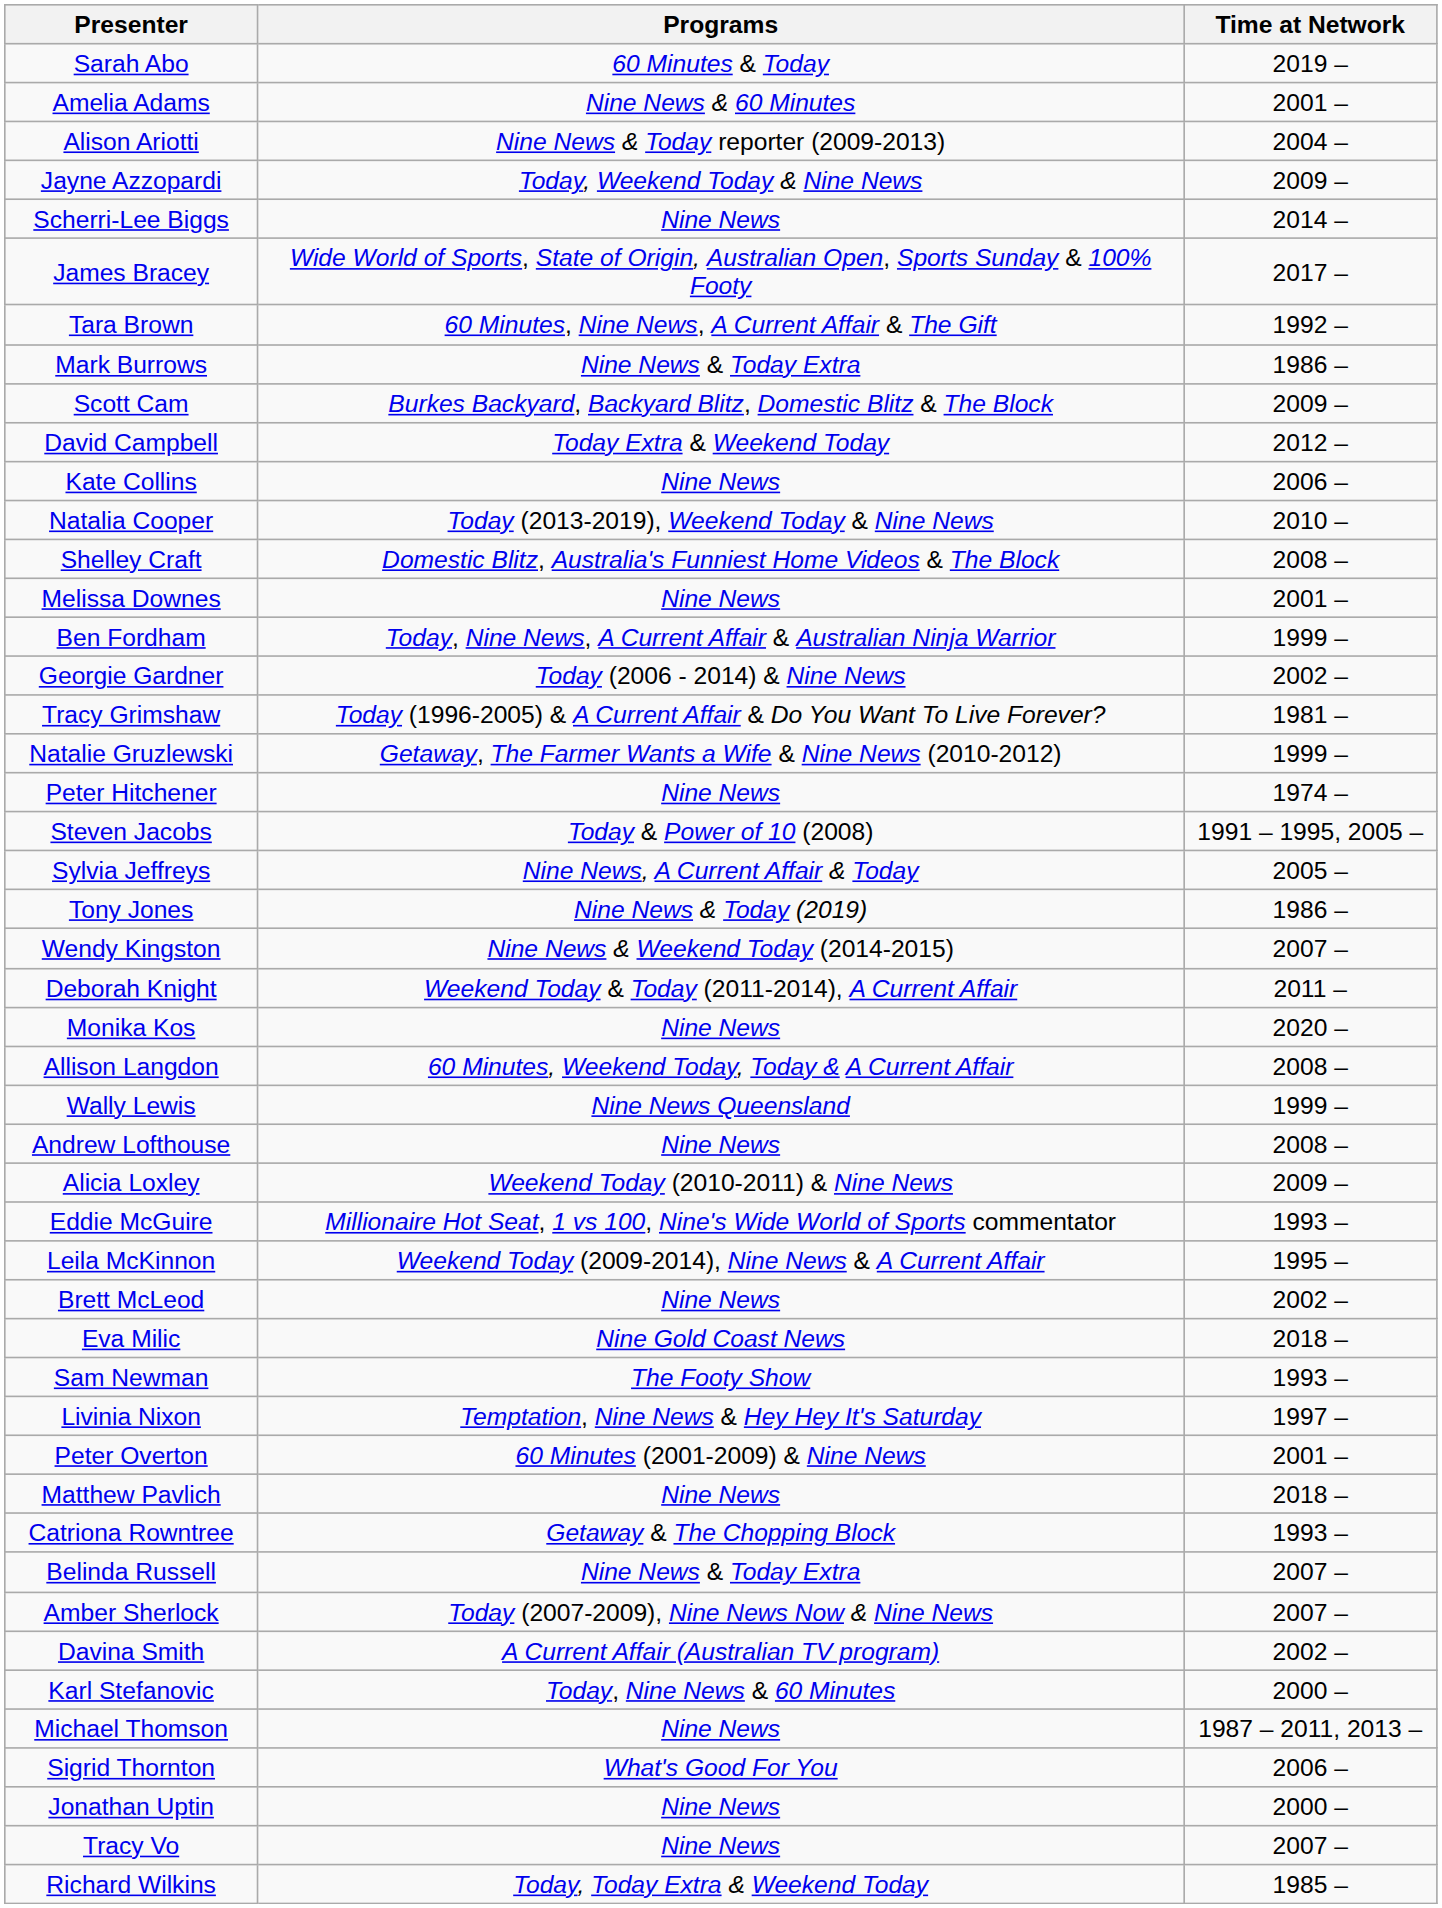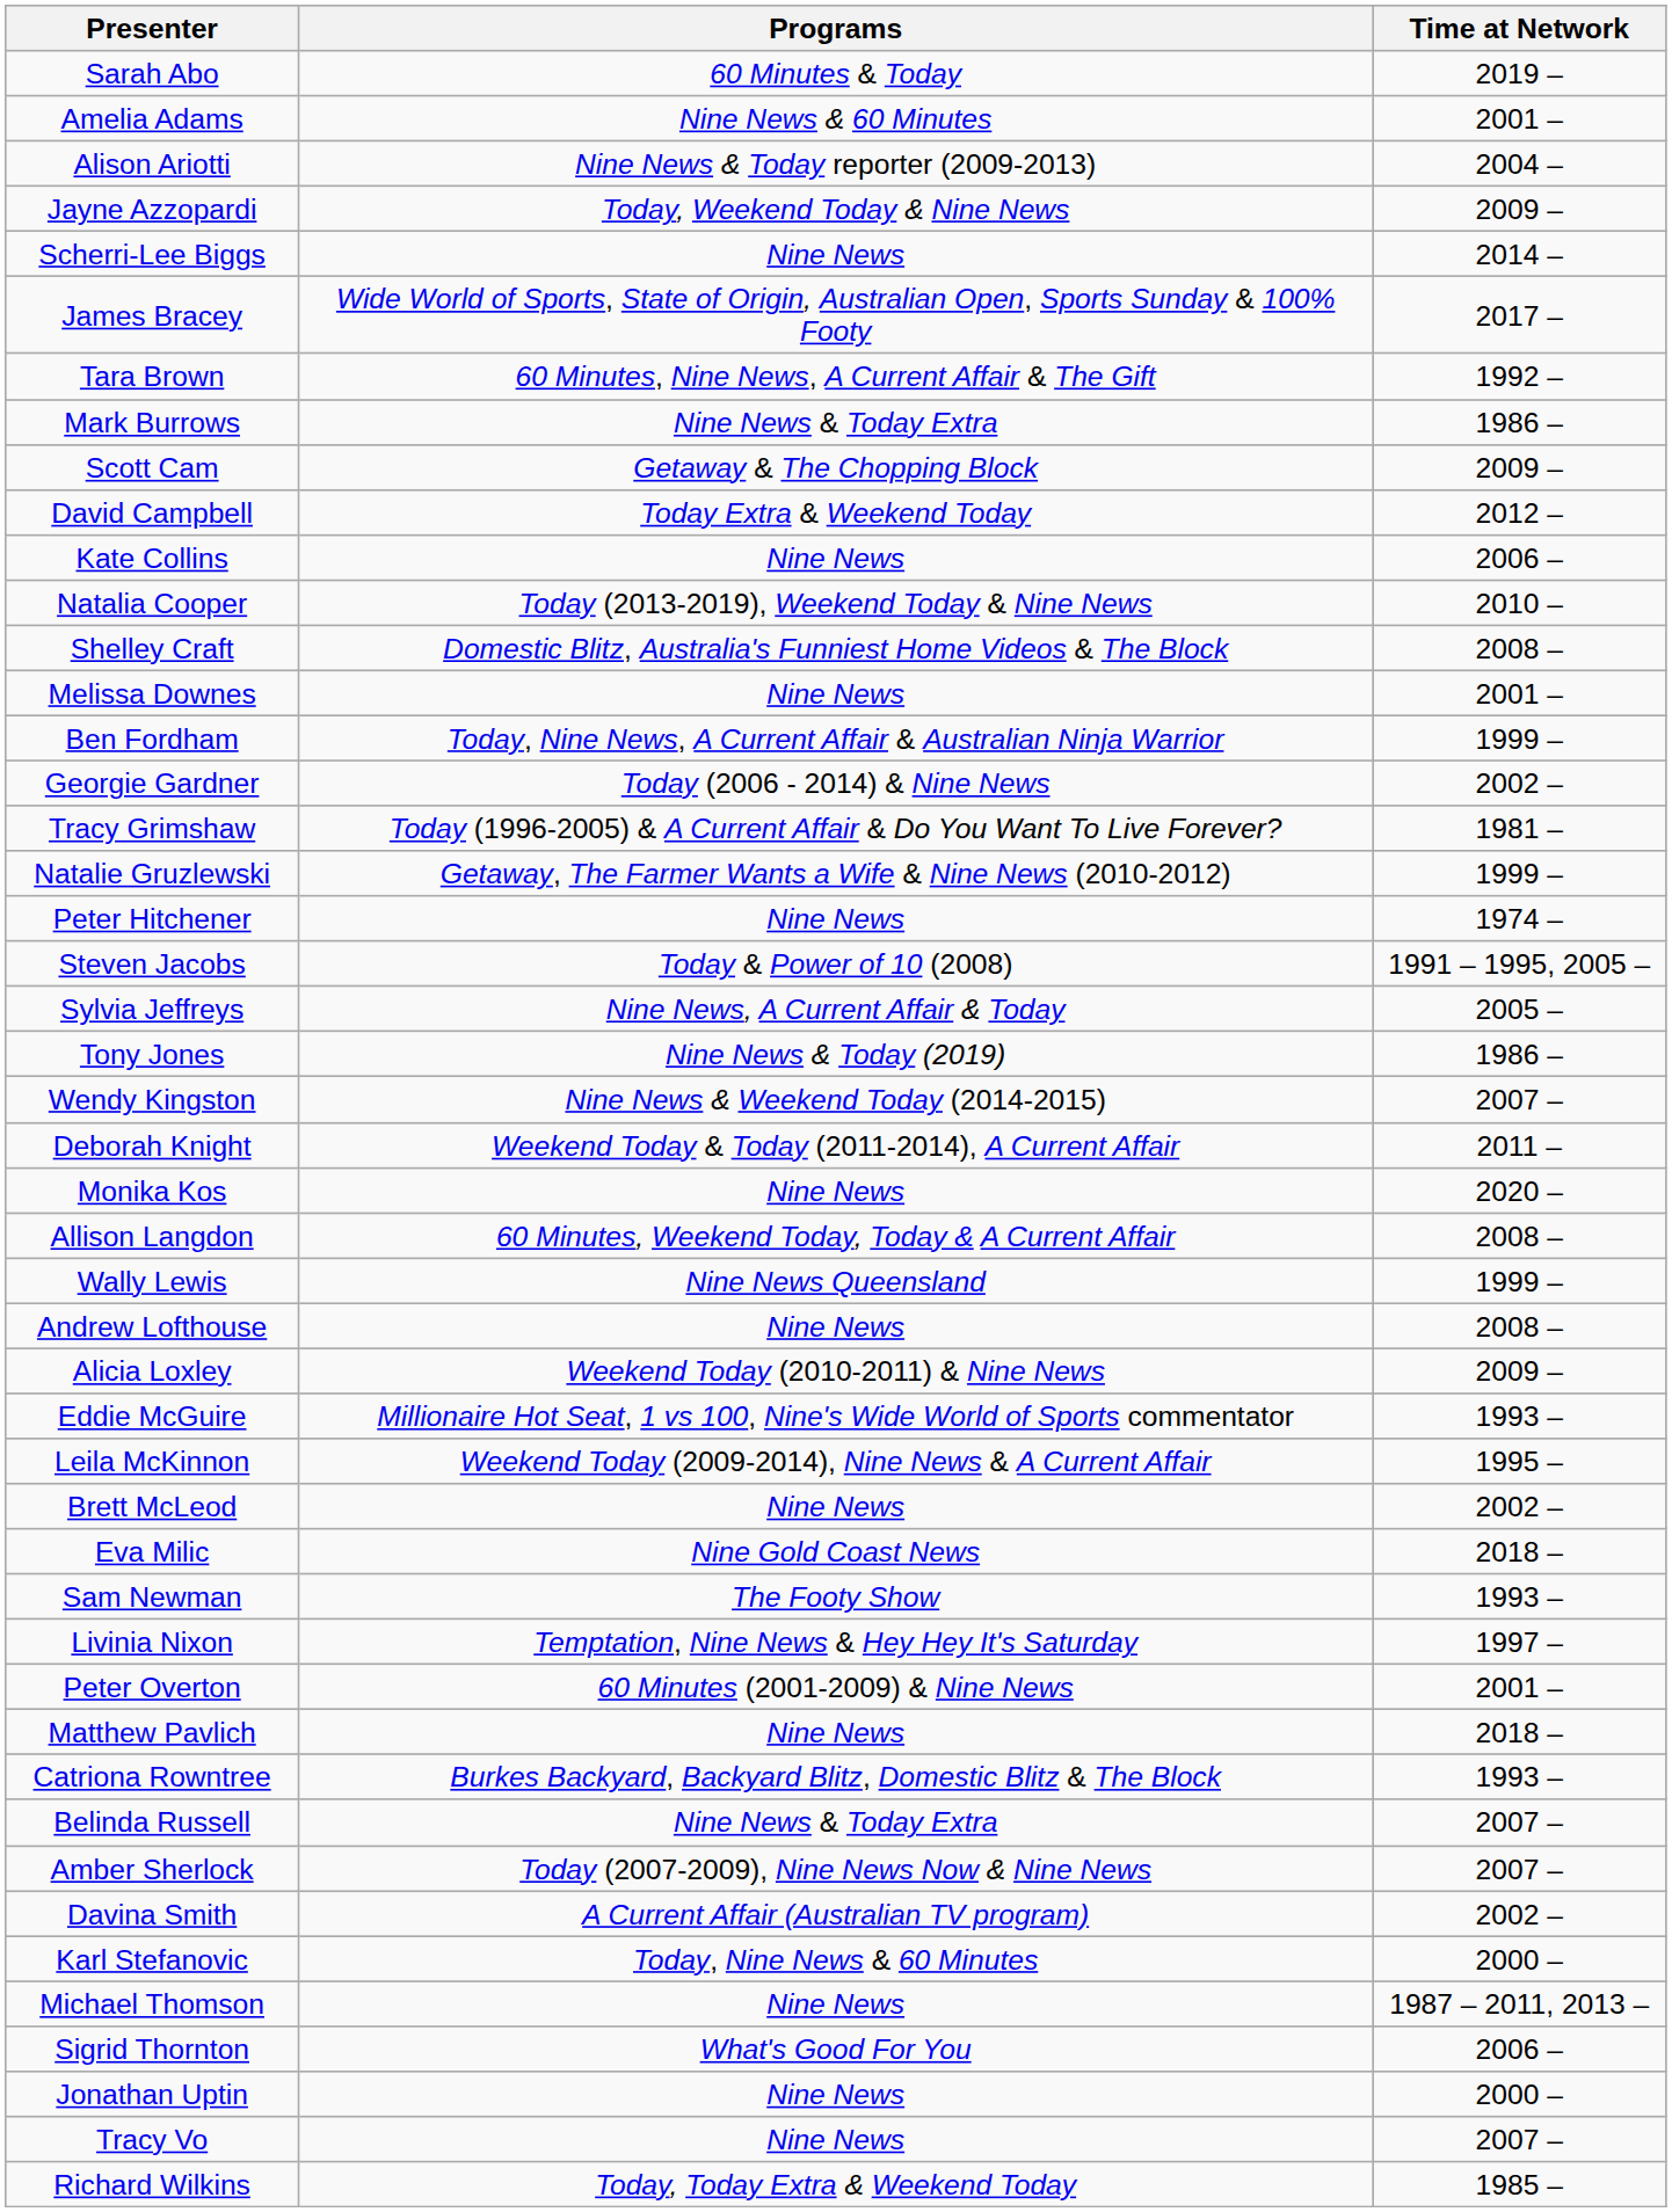 <table class="wikitable" style="text-align:center; font-size:95%; width:70%;">
 <tr>
 <th style="width:15%;">Presenter</th>
 <th style="width:55%;">Programs</th>
 <th style="width:15%;">Time at Network</th>
 </tr>
 <tr>
 <td><a href='#'>Sarah Abo</a></td>
 <td><em><a href='#'>60 Minutes</a></em> & <em><a href='#'>Today</a></em></td>
 <td>2019 –</td>
 </tr>
 <tr>
 <td><a href='#'>Amelia Adams</a></td>
 <td><em><a href='#'>Nine News</a> & <a href='#'>60 Minutes</a></em></td>
 <td>2001 –</td>
 </tr>
 <tr>
 <td><a href='#'>Alison Ariotti</a></td>
 <td><em><a href='#'>Nine News</a> & <a href='#'>Today</a></em> reporter (2009-2013)</td>
 <td>2004 –</td>
 </tr>
 <tr>
 <td><a href='#'>Jayne Azzopardi</a></td>
 <td><a href='#'><em>Today</em></a><em>, <a href='#'>Weekend Today</a> & <a href='#'>Nine News</a></em></td>
 <td>2009 –</td>
 </tr>
 <tr>
 <td><a href='#'>Scherri-Lee Biggs</a></td>
 <td><em><a href='#'>Nine News</a></em></td>
 <td>2014 –</td>
 </tr>
 <tr>
 <td><a href='#'>James Bracey</a></td>
 <td><em><a href='#'>Wide World of Sports</a></em>, <em><a href='#'>State of Origin</a>,</em> <em><a href='#'>Australian Open</a></em>, <em><a href='#'>Sports Sunday</a></em> & <em><a href='#'>100% Footy</a></em></td>
 <td>2017 –</td>
 </tr>
 <tr>
 <td><a href='#'>Tara Brown</a></td>
 <td><em><a href='#'>60 Minutes</a></em>, <em><a href='#'>Nine News</a></em>, <em><a href='#'>A Current Affair</a></em> & <em><a href='#'>The Gift</a></em></td>
 <td>1992 –</td>
 </tr>
 <tr>
 <td><a href='#'>Mark Burrows</a></td>
 <td><em><a href='#'>Nine News</a></em> & <em><a href='#'>Today Extra</a></em></td>
 <td>1986 –</td>
 </tr>
 <tr>
 <td><a href='#'>Scott Cam</a></td>
-<td><em><a href='#'>Burkes Backyard</a></em>, <em><a href='#'>Backyard Blitz</a></em>, <em><a href='#'>Domestic Blitz</a></em> & <em><a href='#'>The Block</a></em></td>
+<td><em><a href='#'>Getaway</a></em> & <em><a href='#'>The Chopping Block</a></em></td>
 <td>2009 –</td>
 </tr>
 <tr>
 <td><a href='#'>David Campbell</a></td>
 <td><em><a href='#'>Today Extra</a></em> & <em><a href='#'>Weekend Today</a></em></td>
 <td>2012 –</td>
 </tr>
 <tr>
 <td><a href='#'>Kate Collins</a></td>
 <td><em><a href='#'>Nine News</a></em></td>
 <td>2006 –</td>
 </tr>
 <tr>
 <td><a href='#'>Natalia Cooper</a></td>
 <td><a href='#'><em>Today</em></a> (2013-2019), <a href='#'><em>Weekend Today</em></a> & <em><a href='#'>Nine News</a></em></td>
 <td>2010 –</td>
 </tr>
 <tr>
 <td><a href='#'>Shelley Craft</a></td>
 <td><em><a href='#'>Domestic Blitz</a></em>, <em><a href='#'>Australia's Funniest Home Videos</a></em> & <em><a href='#'>The Block</a></em></td>
 <td>2008 –</td>
 </tr>
 <tr>
 <td><a href='#'>Melissa Downes</a></td>
 <td><em><a href='#'>Nine News</a></em></td>
 <td>2001 –</td>
 </tr>
 <tr>
 <td><a href='#'>Ben Fordham</a></td>
 <td><em><a href='#'>Today</a></em>, <em><a href='#'>Nine News</a></em>, <em><a href='#'>A Current Affair</a></em> & <em><a href='#'>Australian Ninja Warrior</a></em></td>
 <td>1999 –</td>
 </tr>
 <tr>
 <td><a href='#'>Georgie Gardner</a></td>
 <td><em><a href='#'>Today</a></em> (2006 - 2014) & <em><a href='#'>Nine News</a></em></td>
 <td>2002 –</td>
 </tr>
 <tr>
 <td><a href='#'>Tracy Grimshaw</a></td>
 <td><em><a href='#'>Today</a></em> (1996-2005) & <em><a href='#'>A Current Affair</a></em> & <em> Do You Want To Live Forever?</em></td>
 <td>1981 –</td>
 </tr>
 <tr>
 <td><a href='#'>Natalie Gruzlewski</a></td>
 <td><em><a href='#'>Getaway</a></em>, <em><a href='#'>The Farmer Wants a Wife</a></em> & <em><a href='#'>Nine News</a></em> (2010-2012)</td>
 <td>1999 –</td>
 </tr>
 <tr>
 <td><a href='#'>Peter Hitchener</a></td>
 <td><em><a href='#'>Nine News</a></em></td>
 <td>1974 –</td>
 </tr>
 <tr>
 <td><a href='#'>Steven Jacobs</a></td>
 <td><em><a href='#'>Today</a></em> & <em><a href='#'>Power of 10</a></em> (2008)</td>
 <td>1991 – 1995, 2005 –</td>
 </tr>
 <tr>
 <td><a href='#'>Sylvia Jeffreys</a></td>
 <td><em><a href='#'>Nine News</a>, <a href='#'>A Current Affair</a> &</em> <em><a href='#'>Today</a></em></td>
 <td>2005 –</td>
 </tr>
 <tr>
 <td><a href='#'>Tony Jones</a></td>
 <td><em><a href='#'>Nine News</a> & <a href='#'>Today</a> (2019)</em></td>
 <td>1986 –</td>
 </tr>
 <tr>
 <td><a href='#'>Wendy Kingston</a></td>
 <td><em><a href='#'>Nine News</a> & <a href='#'>Weekend Today</a></em> (2014-2015)</td>
 <td>2007 –</td>
 </tr>
 <tr>
 <td><a href='#'>Deborah Knight</a></td>
 <td><em><a href='#'>Weekend Today</a></em> & <em><a href='#'>Today</a></em> (2011-2014), <a href='#'><em>A Current Affair</em></a></td>
 <td>2011 –</td>
 </tr>
 <tr>
 <td><a href='#'>Monika Kos</a></td>
 <td><em><a href='#'>Nine News</a></em></td>
 <td>2020 –</td>
 </tr>
 <tr>
 <td><a href='#'>Allison Langdon</a></td>
 <td><em><a href='#'>60 Minutes</a>,</em> <em><a href='#'>Weekend Today</a>, <a href='#'>Today &</a> <a href='#'>A Current Affair</a></em></td>
 <td>2008 –</td>
 </tr>
 <tr>
 <td><a href='#'>Wally Lewis</a></td>
 <td><em><a href='#'>Nine News Queensland</a></em></td>
 <td>1999 –</td>
 </tr>
 <tr>
 <td><a href='#'>Andrew Lofthouse</a></td>
 <td><em><a href='#'>Nine News</a></em></td>
 <td>2008 –</td>
 </tr>
 <tr>
 <td><a href='#'>Alicia Loxley</a></td>
 <td><em><a href='#'>Weekend Today</a></em> (2010-2011) & <em><a href='#'>Nine News</a></em></td>
 <td>2009 –</td>
 </tr>
 <tr>
 <td><a href='#'>Eddie McGuire</a></td>
 <td><em><a href='#'>Millionaire Hot Seat</a></em>, <em><a href='#'>1 vs 100</a></em>, <em><a href='#'>Nine's Wide World of Sports</a></em> commentator</td>
 <td>1993 –</td>
 </tr>
 <tr>
 <td><a href='#'>Leila McKinnon</a></td>
 <td><em><a href='#'>Weekend Today</a></em> (2009-2014), <em><a href='#'>Nine News</a></em> & <em><a href='#'>A Current Affair</a></em></td>
 <td>1995 –</td>
 </tr>
 <tr>
 <td><a href='#'>Brett McLeod</a></td>
 <td><em><a href='#'>Nine News</a></em></td>
 <td>2002 –</td>
 </tr>
 <tr>
 <td><a href='#'>Eva Milic</a></td>
 <td><em><a href='#'>Nine Gold Coast News</a></em></td>
 <td>2018 –</td>
 </tr>
 <tr>
 <td><a href='#'>Sam Newman</a></td>
 <td><em><a href='#'>The Footy Show</a></em></td>
 <td>1993 –</td>
 </tr>
 <tr>
 <td><a href='#'>Livinia Nixon</a></td>
 <td><em><a href='#'>Temptation</a></em>, <em><a href='#'>Nine News</a></em> & <em><a href='#'>Hey Hey It's Saturday</a></em></td>
 <td>1997 –</td>
 </tr>
 <tr>
 <td><a href='#'>Peter Overton</a></td>
 <td><em><a href='#'>60 Minutes</a></em> (2001-2009) & <em><a href='#'>Nine News</a></em></td>
 <td>2001 –</td>
 </tr>
 <tr>
 <td><a href='#'>Matthew Pavlich</a></td>
 <td><em><a href='#'>Nine News</a></em></td>
 <td>2018 –</td>
 </tr>
 <tr>
 <td><a href='#'>Catriona Rowntree</a></td>
-<td><em><a href='#'>Getaway</a></em> & <em><a href='#'>The Chopping Block</a></em></td>
+<td><em><a href='#'>Burkes Backyard</a></em>, <em><a href='#'>Backyard Blitz</a></em>, <em><a href='#'>Domestic Blitz</a></em> & <em><a href='#'>The Block</a></em></td>
 <td>1993 –</td>
 </tr>
 <tr>
 <td><a href='#'>Belinda Russell</a></td>
 <td><em><a href='#'>Nine News</a></em> & <em><a href='#'>Today Extra</a></em></td>
 <td>2007 –</td>
 </tr>
 <tr>
 <td><a href='#'>Amber Sherlock</a></td>
 <td><a href='#'><em>Today</em></a> (2007-2009), <em><a href='#'>Nine News Now</a> &</em> <em><a href='#'>Nine News</a></em></td>
 <td>2007 –</td>
 </tr>
 <tr>
 <td><a href='#'>Davina Smith</a></td>
 <td><em><a href='#'>A Current Affair (Australian TV program)</a></em></td>
 <td>2002 –</td>
 </tr>
 <tr>
 <td><a href='#'>Karl Stefanovic</a></td>
 <td><em><a href='#'>Today</a></em>, <em><a href='#'>Nine News</a></em> & <em><a href='#'>60 Minutes</a></em></td>
 <td>2000 –</td>
 </tr>
 <tr>
 <td><a href='#'>Michael Thomson</a></td>
 <td><em><a href='#'>Nine News</a></em></td>
 <td>1987 – 2011, 2013 –</td>
 </tr>
 <tr>
 <td><a href='#'>Sigrid Thornton</a></td>
 <td><em><a href='#'>What's Good For You</a></em></td>
 <td>2006 –</td>
 </tr>
 <tr>
 <td><a href='#'>Jonathan Uptin</a></td>
 <td><em><a href='#'>Nine News</a></em></td>
 <td>2000 –</td>
 </tr>
 <tr>
 <td><a href='#'>Tracy Vo</a></td>
 <td><em><a href='#'>Nine News</a></em></td>
 <td>2007 –</td>
 </tr>
 <tr>
 <td><a href='#'>Richard Wilkins</a></td>
 <td><em><a href='#'>Today</a>, <a href='#'>Today Extra</a> & <a href='#'>Weekend Today</a></em></td>
 <td>1985 –</td>
 </tr>
 </table>
